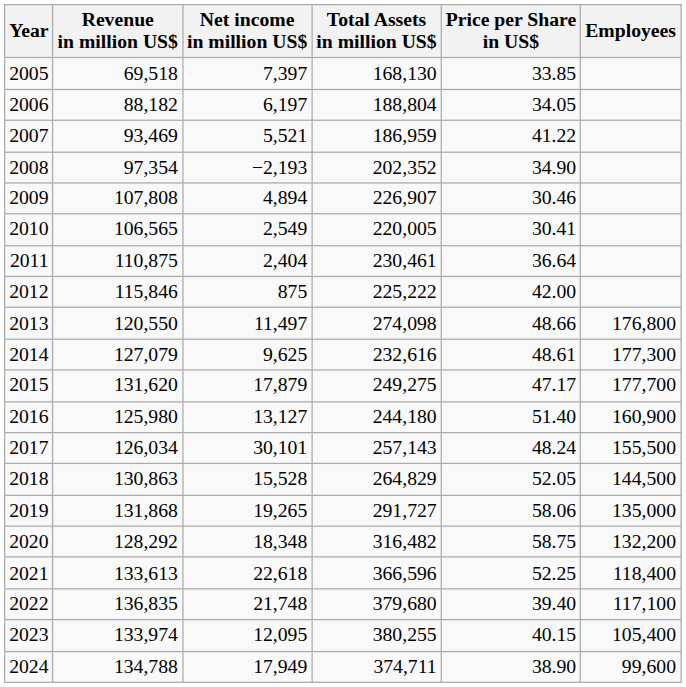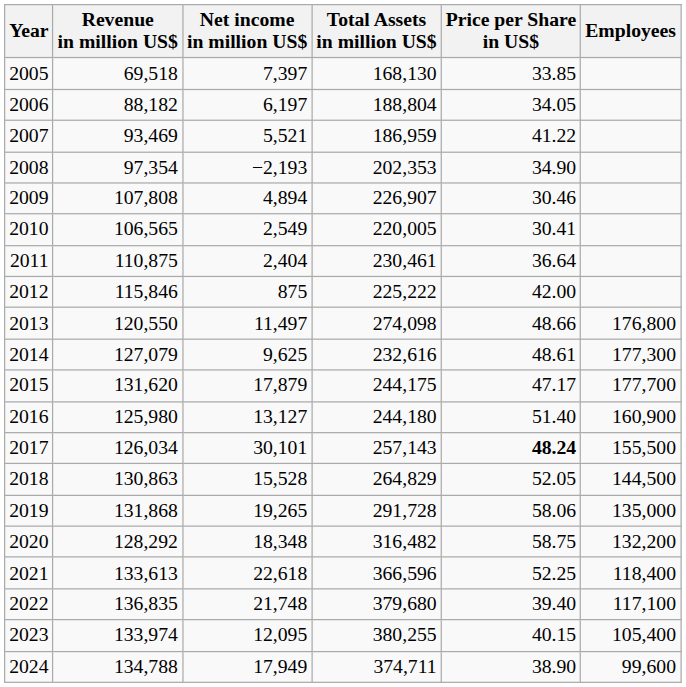 <table class="wikitable float-left" style="text-align: right;">
 <tr>
 <th>Year</th>
 <th>Revenue<br>in million US$</th>
 <th>Net income<br>in million US$</th>
 <th>Total Assets<br>in million US$</th>
 <th>Price per Share<br>in US$</th>
 <th>Employees</th>
 </tr>
 <tr>
 <td>2005</td>
 <td>69,518</td>
 <td>7,397</td>
 <td>168,130</td>
 <td>33.85</td>
 <td></td>
 </tr>
 <tr>
 <td>2006</td>
 <td>88,182</td>
 <td>6,197</td>
 <td>188,804</td>
 <td>34.05</td>
 <td></td>
 </tr>
 <tr>
 <td>2007</td>
 <td>93,469</td>
 <td>5,521</td>
 <td>186,959</td>
 <td>41.22</td>
 <td></td>
 </tr>
 <tr>
 <td>2008</td>
 <td>97,354</td>
 <td>−2,193</td>
-<td>202,352</td>
+<td>202,353</td>
 <td>34.90</td>
 <td></td>
 </tr>
 <tr>
 <td>2009</td>
 <td>107,808</td>
 <td>4,894</td>
 <td>226,907</td>
 <td>30.46</td>
 <td></td>
 </tr>
 <tr>
 <td>2010</td>
 <td>106,565</td>
 <td>2,549</td>
 <td>220,005</td>
 <td>30.41</td>
 <td></td>
 </tr>
 <tr>
 <td>2011</td>
 <td>110,875</td>
 <td>2,404</td>
 <td>230,461</td>
 <td>36.64</td>
 <td></td>
 </tr>
 <tr>
 <td>2012</td>
 <td>115,846</td>
 <td>875</td>
 <td>225,222</td>
 <td>42.00</td>
 <td></td>
 </tr>
 <tr>
 <td>2013</td>
 <td>120,550</td>
 <td>11,497</td>
 <td>274,098</td>
 <td>48.66</td>
 <td>176,800</td>
 </tr>
 <tr>
 <td>2014</td>
 <td>127,079</td>
 <td>9,625</td>
 <td>232,616</td>
 <td>48.61</td>
 <td>177,300</td>
 </tr>
 <tr>
 <td>2015</td>
 <td>131,620</td>
 <td>17,879</td>
-<td>249,275</td>
+<td>244,175</td>
 <td>47.17</td>
 <td>177,700</td>
 </tr>
 <tr>
 <td>2016</td>
 <td>125,980</td>
 <td>13,127</td>
 <td>244,180</td>
 <td>51.40</td>
 <td>160,900</td>
 </tr>
 <tr>
 <td>2017</td>
 <td>126,034</td>
 <td>30,101</td>
 <td>257,143</td>
-<td>48.24</td>
+<td><strong>48.24</strong></td>
 <td>155,500</td>
 </tr>
 <tr>
 <td>2018</td>
 <td>130,863</td>
 <td>15,528</td>
 <td>264,829</td>
 <td>52.05</td>
 <td>144,500</td>
 </tr>
 <tr>
 <td>2019</td>
 <td>131,868</td>
 <td>19,265</td>
-<td>291,727</td>
+<td>291,728</td>
 <td>58.06</td>
 <td>135,000</td>
 </tr>
 <tr>
 <td>2020</td>
 <td>128,292</td>
 <td>18,348</td>
 <td>316,482</td>
 <td>58.75</td>
 <td>132,200</td>
 </tr>
 <tr>
 <td>2021</td>
 <td>133,613</td>
 <td>22,618</td>
 <td>366,596</td>
 <td>52.25</td>
 <td>118,400</td>
 </tr>
 <tr>
 <td>2022</td>
 <td>136,835</td>
 <td>21,748</td>
 <td>379,680</td>
 <td>39.40</td>
 <td>117,100</td>
 </tr>
 <tr>
 <td>2023</td>
 <td>133,974</td>
 <td>12,095</td>
 <td>380,255</td>
 <td>40.15</td>
 <td>105,400</td>
 </tr>
 <tr>
 <td>2024</td>
 <td>134,788</td>
 <td>17,949</td>
 <td>374,711</td>
 <td>38.90</td>
 <td>99,600</td>
 </tr>
 </table>
